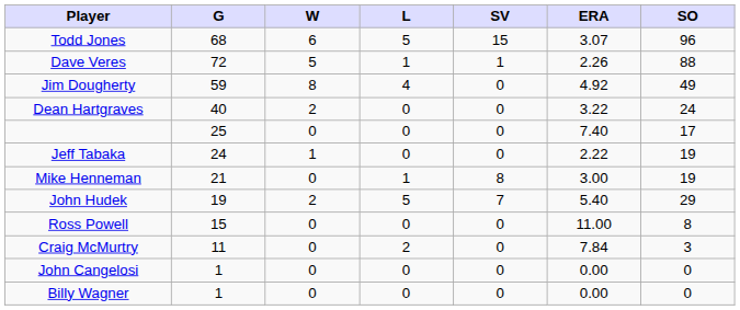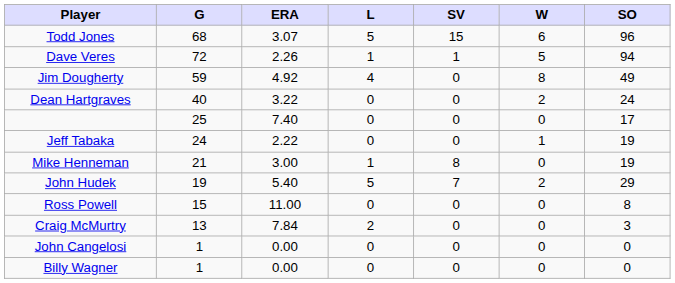 <table class="wikitable sortable">
 <tr>
 <th style="background:#ddf; width:16%;">Player</th>
 <th style="background:#ddf; width:9%;">G</th>
-<th style="background:#ddf; width:9%;">W</th>
+<th style="background:#ddf; width:9%;">ERA</th>
 <th style="background:#ddf; width:9%;">L</th>
 <th style="background:#ddf; width:9%;">SV</th>
-<th style="background:#ddf; width:9%;">ERA</th>
+<th style="background:#ddf; width:9%;">W</th>
 <th style="background:#ddf; width:9%;">SO</th>
 </tr>
 <tr style="text-align:center;">
 <td><a href='#'>Todd Jones</a></td>
 <td>68</td>
-<td>6</td>
+<td>3.07</td>
 <td>5</td>
 <td>15</td>
-<td>3.07</td>
+<td>6</td>
 <td>96</td>
 </tr>
 <tr align=center>
 <td><a href='#'>Dave Veres</a></td>
 <td>72</td>
-<td>5</td>
+<td>2.26</td>
 <td>1</td>
 <td>1</td>
-<td>2.26</td>
-<td>88</td>
+<td>5</td>
+<td>94</td>
 </tr>
 <tr align=center>
 <td><a href='#'>Jim Dougherty</a></td>
 <td>59</td>
-<td>8</td>
+<td>4.92</td>
 <td>4</td>
 <td>0</td>
-<td>4.92</td>
+<td>8</td>
 <td>49</td>
 </tr>
 <tr align=center>
 <td><a href='#'>Dean Hartgraves</a></td>
 <td>40</td>
-<td>2</td>
+<td>3.22</td>
 <td>0</td>
 <td>0</td>
-<td>3.22</td>
+<td>2</td>
 <td>24</td>
 </tr>
 <tr align=center>
 <td></td>
 <td>25</td>
+<td>7.40</td>
 <td>0</td>
 <td>0</td>
 <td>0</td>
-<td>7.40</td>
 <td>17</td>
 </tr>
 <tr align=center>
 <td><a href='#'>Jeff Tabaka</a></td>
 <td>24</td>
-<td>1</td>
+<td>2.22</td>
 <td>0</td>
 <td>0</td>
-<td>2.22</td>
+<td>1</td>
 <td>19</td>
 </tr>
 <tr align=center>
 <td><a href='#'>Mike Henneman</a></td>
 <td>21</td>
-<td>0</td>
+<td>3.00</td>
 <td>1</td>
 <td>8</td>
-<td>3.00</td>
+<td>0</td>
 <td>19</td>
 </tr>
 <tr align=center>
 <td><a href='#'>John Hudek</a></td>
 <td>19</td>
-<td>2</td>
+<td>5.40</td>
 <td>5</td>
 <td>7</td>
-<td>5.40</td>
+<td>2</td>
 <td>29</td>
 </tr>
 <tr align=center>
 <td><a href='#'>Ross Powell</a></td>
 <td>15</td>
+<td>11.00</td>
 <td>0</td>
 <td>0</td>
 <td>0</td>
-<td>11.00</td>
 <td>8</td>
 </tr>
 <tr align=center>
 <td><a href='#'>Craig McMurtry</a></td>
-<td>11</td>
-<td>0</td>
+<td>13</td>
+<td>7.84</td>
 <td>2</td>
 <td>0</td>
-<td>7.84</td>
+<td>0</td>
 <td>3</td>
 </tr>
 <tr align=center>
 <td><a href='#'>John Cangelosi</a></td>
 <td>1</td>
+<td>0.00</td>
 <td>0</td>
 <td>0</td>
 <td>0</td>
-<td>0.00</td>
 <td>0</td>
 </tr>
 <tr align=center>
 <td><a href='#'>Billy Wagner</a></td>
 <td>1</td>
+<td>0.00</td>
 <td>0</td>
 <td>0</td>
 <td>0</td>
-<td>0.00</td>
 <td>0</td>
 </tr>
 </table>
